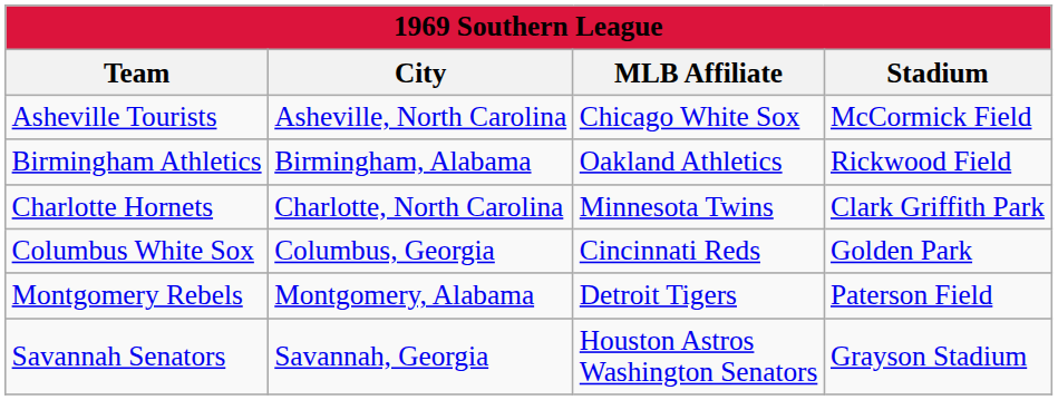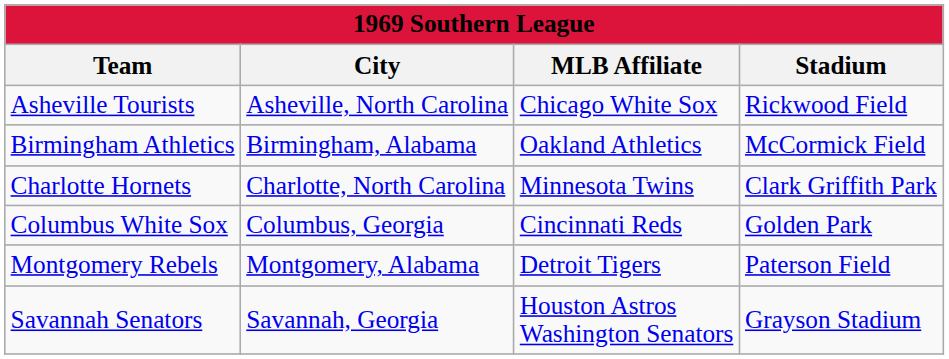 <table class="wikitable" style="width:auto">
 <tr>
 <td bgcolor="#DC143C" align="center" colspan="7"><strong><span>1969 Southern League</span></strong></td>
 </tr>
 <tr>
 <th>Team</th>
 <th>City</th>
 <th>MLB Affiliate</th>
 <th>Stadium</th>
 </tr>
 <tr>
 <td><a href='#'>Asheville Tourists</a></td>
 <td><a href='#'>Asheville, North Carolina</a></td>
 <td><a href='#'>Chicago White Sox</a></td>
-<td><a href='#'>McCormick Field</a></td>
+<td><a href='#'>Rickwood Field</a></td>
 </tr>
 <tr>
 <td><a href='#'>Birmingham Athletics</a></td>
 <td><a href='#'>Birmingham, Alabama</a></td>
 <td><a href='#'>Oakland Athletics</a></td>
-<td><a href='#'>Rickwood Field</a></td>
+<td><a href='#'>McCormick Field</a></td>
 </tr>
 <tr>
 <td><a href='#'>Charlotte Hornets</a></td>
 <td><a href='#'>Charlotte, North Carolina</a></td>
 <td><a href='#'>Minnesota Twins</a></td>
 <td><a href='#'>Clark Griffith Park</a></td>
 </tr>
 <tr>
 <td><a href='#'>Columbus White Sox</a></td>
 <td><a href='#'>Columbus, Georgia</a></td>
 <td><a href='#'>Cincinnati Reds</a></td>
 <td><a href='#'>Golden Park</a></td>
 </tr>
 <tr>
 <td><a href='#'>Montgomery Rebels</a></td>
 <td><a href='#'>Montgomery, Alabama</a></td>
 <td><a href='#'>Detroit Tigers</a></td>
 <td><a href='#'>Paterson Field</a></td>
 </tr>
 <tr>
 <td><a href='#'>Savannah Senators</a></td>
 <td><a href='#'>Savannah, Georgia</a></td>
 <td><a href='#'>Houston Astros</a> <br> <a href='#'>Washington Senators</a></td>
 <td><a href='#'>Grayson Stadium</a></td>
 </tr>
 </table>
